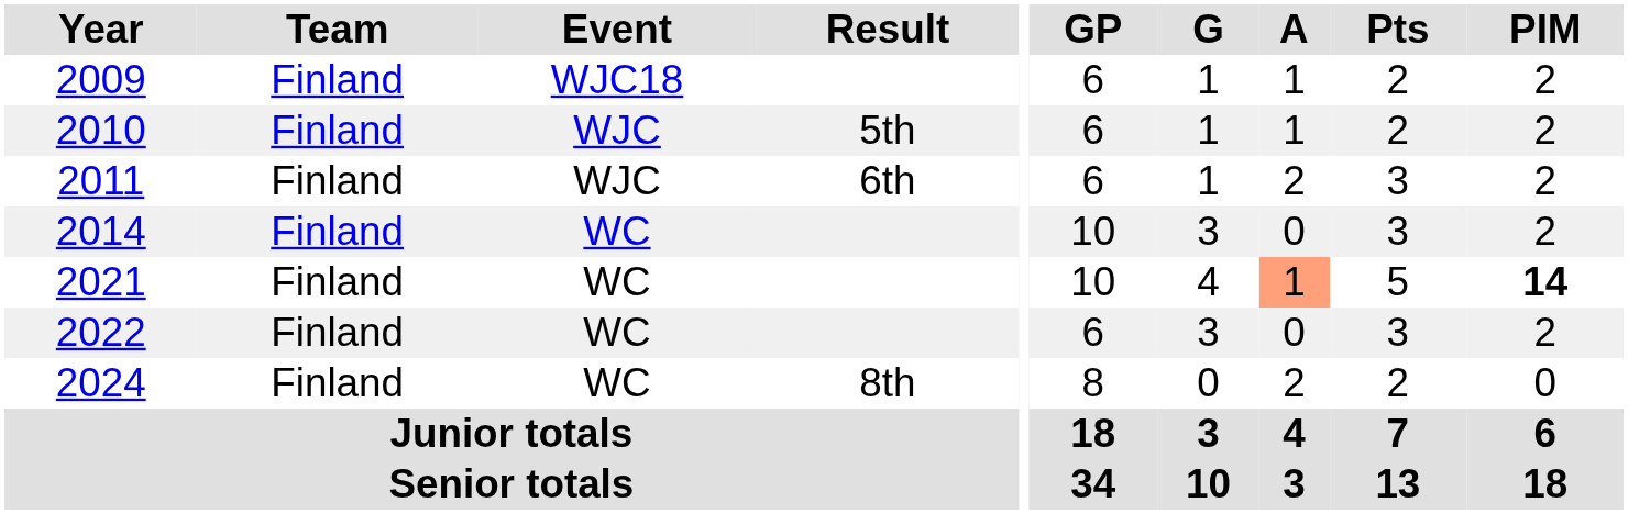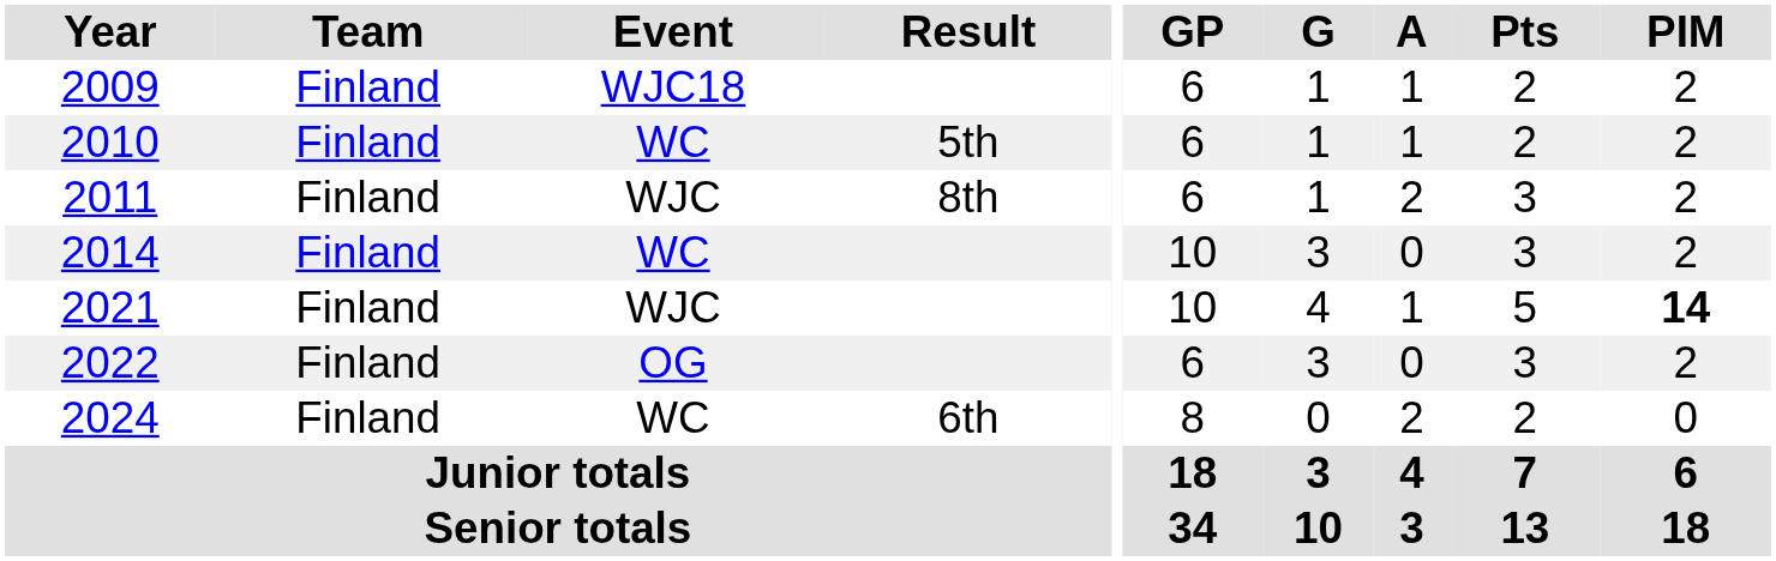 <table border="0" cellpadding="1" cellspacing="0" ID="Table3" style="text-align:center; width:40em">
 <tr ALIGN="center" bgcolor="#e0e0e0">
 <th>Year</th>
 <th>Team</th>
 <th>Event</th>
 <th>Result</th>
 <th rowspan="99" bgcolor="#fff"></th>
 <th>GP</th>
 <th>G</th>
 <th>A</th>
 <th>Pts</th>
 <th>PIM</th>
 </tr>
 <tr>
 <td><a href='#'>2009</a></td>
 <td><a href='#'>Finland</a></td>
 <td><a href='#'>WJC18</a></td>
 <td></td>
 <td>6</td>
 <td>1</td>
 <td>1</td>
 <td>2</td>
 <td>2</td>
 </tr>
 <tr bgcolor="#f0f0f0">
 <td><a href='#'>2010</a></td>
 <td><a href='#'>Finland</a></td>
-<td><a href='#'>WJC</a></td>
+<td><a href='#'>WC</a></td>
 <td>5th</td>
 <td>6</td>
 <td>1</td>
 <td>1</td>
 <td>2</td>
 <td>2</td>
 </tr>
 <tr>
 <td><a href='#'>2011</a></td>
 <td>Finland</td>
 <td>WJC</td>
-<td>6th</td>
+<td>8th</td>
 <td>6</td>
 <td>1</td>
 <td>2</td>
 <td>3</td>
 <td>2</td>
 </tr>
 <tr bgcolor="#f0f0f0">
 <td><a href='#'>2014</a></td>
 <td><a href='#'>Finland</a></td>
 <td><a href='#'>WC</a></td>
 <td></td>
 <td>10</td>
 <td>3</td>
 <td>0</td>
 <td>3</td>
 <td>2</td>
 </tr>
 <tr>
 <td><a href='#'>2021</a></td>
 <td>Finland</td>
-<td>WC</td>
+<td>WJC</td>
 <td></td>
 <td>10</td>
 <td>4</td>
-<td style="background: lightsalmon;">1</td>
+<td>1</td>
 <td>5</td>
 <td><strong>14</strong></td>
 </tr>
 <tr bgcolor="#f0f0f0">
 <td><a href='#'>2022</a></td>
 <td>Finland</td>
-<td>WC</td>
+<td><a href='#'>OG</a></td>
 <td></td>
 <td>6</td>
 <td>3</td>
 <td>0</td>
 <td>3</td>
 <td>2</td>
 </tr>
 <tr>
 <td><a href='#'>2024</a></td>
 <td>Finland</td>
 <td>WC</td>
-<td>8th</td>
+<td>6th</td>
 <td>8</td>
 <td>0</td>
 <td>2</td>
 <td>2</td>
 <td>0</td>
 </tr>
 <tr bgcolor="#e0e0e0">
 <th colspan=4>Junior totals</th>
 <th>18</th>
 <th>3</th>
 <th>4</th>
 <th>7</th>
 <th>6</th>
 </tr>
 <tr bgcolor="#e0e0e0">
 <th colspan=4>Senior totals</th>
 <th>34</th>
 <th>10</th>
 <th>3</th>
 <th>13</th>
 <th>18</th>
 </tr>
 </table>
